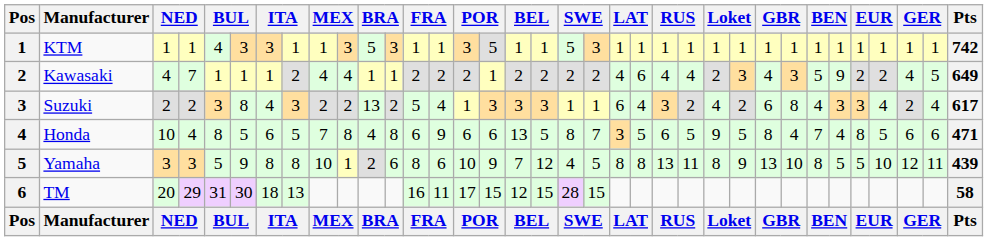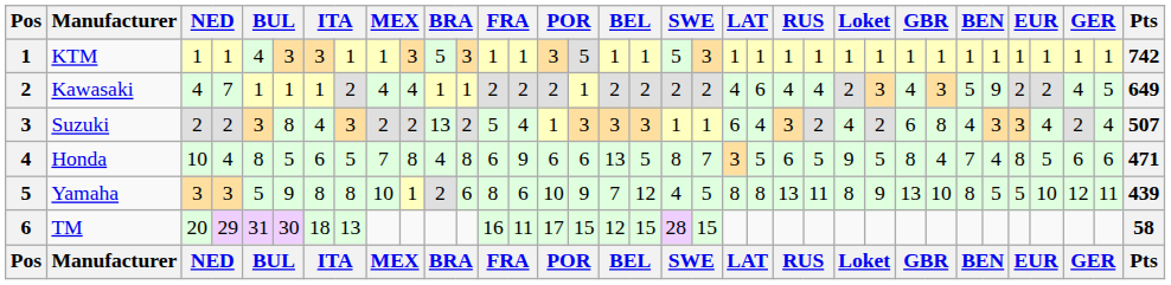 <table align="left"| class="wikitable" style="font-size: 85%; text-align: center">
 <tr valign="top">
 <th valign="middle">Pos</th>
 <th valign="middle">Manufacturer</th>
 <th colspan=2><a href='#'>NED</a><br></th>
 <th colspan=2><a href='#'>BUL</a><br></th>
 <th colspan=2><a href='#'>ITA</a><br></th>
 <th colspan=2><a href='#'>MEX</a><br></th>
 <th colspan=2><a href='#'>BRA</a><br></th>
 <th colspan=2><a href='#'>FRA</a><br></th>
 <th colspan=2><a href='#'>POR</a><br></th>
 <th colspan=2><a href='#'>BEL</a><br></th>
 <th colspan=2><a href='#'>SWE</a><br></th>
 <th colspan=2><a href='#'>LAT</a><br></th>
 <th colspan=2><a href='#'>RUS</a><br></th>
 <th colspan=2><a href='#'>Loket</a><br></th>
 <th colspan=2><a href='#'>GBR</a><br></th>
 <th colspan=2><a href='#'>BEN</a><br></th>
 <th colspan=2><a href='#'>EUR</a><br></th>
 <th colspan=2><a href='#'>GER</a><br></th>
 <th valign="middle">Pts</th>
 </tr>
 <tr>
 <th>1</th>
 <td align=left> <a href='#'>KTM</a></td>
 <td style="background:#ffffbf;">1</td>
 <td style="background:#ffffbf;">1</td>
 <td style="background:#dfffdf;">4</td>
 <td style="background:#ffdf9f;">3</td>
 <td style="background:#ffdf9f;">3</td>
 <td style="background:#ffffbf;">1</td>
 <td style="background:#ffffbf;">1</td>
 <td style="background:#ffdf9f;">3</td>
 <td style="background:#dfffdf;">5</td>
 <td style="background:#ffdf9f;">3</td>
 <td style="background:#ffffbf;">1</td>
 <td style="background:#ffffbf;">1</td>
 <td style="background:#ffdf9f;">3</td>
 <td style="background:#dfdfdf;">5</td>
 <td style="background:#ffffbf;">1</td>
 <td style="background:#ffffbf;">1</td>
 <td style="background:#dfffdf;">5</td>
 <td style="background:#ffdf9f;">3</td>
 <td style="background:#ffffbf;">1</td>
 <td style="background:#ffffbf;">1</td>
 <td style="background:#ffffbf;">1</td>
 <td style="background:#ffffbf;">1</td>
 <td style="background:#ffffbf;">1</td>
 <td style="background:#ffffbf;">1</td>
 <td style="background:#ffffbf;">1</td>
 <td style="background:#ffffbf;">1</td>
 <td style="background:#ffffbf;">1</td>
 <td style="background:#ffffbf;">1</td>
 <td style="background:#ffffbf;">1</td>
 <td style="background:#ffffbf;">1</td>
 <td style="background:#ffffbf;">1</td>
 <td style="background:#ffffbf;">1</td>
 <th>742</th>
 </tr>
 <tr>
 <th>2</th>
 <td align=left> <a href='#'>Kawasaki</a></td>
 <td style="background:#dfffdf;">4</td>
 <td style="background:#dfffdf;">7</td>
 <td style="background:#ffffbf;">1</td>
 <td style="background:#ffffbf;">1</td>
 <td style="background:#ffffbf;">1</td>
 <td style="background:#dfdfdf;">2</td>
 <td style="background:#dfffdf;">4</td>
 <td style="background:#dfffdf;">4</td>
 <td style="background:#ffffbf;">1</td>
 <td style="background:#ffffbf;">1</td>
 <td style="background:#dfdfdf;">2</td>
 <td style="background:#dfdfdf;">2</td>
 <td style="background:#dfdfdf;">2</td>
 <td style="background:#ffffbf;">1</td>
 <td style="background:#dfdfdf;">2</td>
 <td style="background:#dfdfdf;">2</td>
 <td style="background:#dfdfdf;">2</td>
 <td style="background:#dfdfdf;">2</td>
 <td style="background:#dfffdf;">4</td>
 <td style="background:#dfffdf;">6</td>
 <td style="background:#dfffdf;">4</td>
 <td style="background:#dfffdf;">4</td>
 <td style="background:#dfdfdf;">2</td>
 <td style="background:#ffdf9f;">3</td>
 <td style="background:#dfffdf;">4</td>
 <td style="background:#ffdf9f;">3</td>
 <td style="background:#dfffdf;">5</td>
 <td style="background:#dfffdf;">9</td>
 <td style="background:#dfdfdf;">2</td>
 <td style="background:#dfdfdf;">2</td>
 <td style="background:#dfffdf;">4</td>
 <td style="background:#dfffdf;">5</td>
 <th>649</th>
 </tr>
 <tr>
 <th>3</th>
 <td align=left> <a href='#'>Suzuki</a></td>
 <td style="background:#dfdfdf;">2</td>
 <td style="background:#dfdfdf;">2</td>
 <td style="background:#ffdf9f;">3</td>
 <td style="background:#dfffdf;">8</td>
 <td style="background:#dfffdf;">4</td>
 <td style="background:#ffdf9f;">3</td>
 <td style="background:#dfdfdf;">2</td>
 <td style="background:#dfdfdf;">2</td>
 <td style="background:#dfffdf;">13</td>
 <td style="background:#dfdfdf;">2</td>
 <td style="background:#dfffdf;">5</td>
 <td style="background:#dfffdf;">4</td>
 <td style="background:#ffffbf;">1</td>
 <td style="background:#ffdf9f;">3</td>
 <td style="background:#ffdf9f;">3</td>
 <td style="background:#ffdf9f;">3</td>
 <td style="background:#ffffbf;">1</td>
 <td style="background:#ffffbf;">1</td>
 <td style="background:#dfffdf;">6</td>
 <td style="background:#dfffdf;">4</td>
 <td style="background:#ffdf9f;">3</td>
 <td style="background:#dfdfdf;">2</td>
 <td style="background:#dfffdf;">4</td>
 <td style="background:#dfdfdf;">2</td>
 <td style="background:#dfffdf;">6</td>
 <td style="background:#dfffdf;">8</td>
 <td style="background:#dfffdf;">4</td>
 <td style="background:#ffdf9f;">3</td>
 <td style="background:#ffdf9f;">3</td>
 <td style="background:#dfffdf;">4</td>
 <td style="background:#dfdfdf;">2</td>
 <td style="background:#dfffdf;">4</td>
-<th>617</th>
+<th>507</th>
 </tr>
 <tr>
 <th>4</th>
 <td align=left> <a href='#'>Honda</a></td>
 <td style="background:#dfffdf;">10</td>
 <td style="background:#dfffdf;">4</td>
 <td style="background:#dfffdf;">8</td>
 <td style="background:#dfffdf;">5</td>
 <td style="background:#dfffdf;">6</td>
 <td style="background:#dfffdf;">5</td>
 <td style="background:#dfffdf;">7</td>
 <td style="background:#dfffdf;">8</td>
 <td style="background:#dfffdf;">4</td>
 <td style="background:#dfffdf;">8</td>
 <td style="background:#dfffdf;">6</td>
 <td style="background:#dfffdf;">9</td>
 <td style="background:#dfffdf;">6</td>
 <td style="background:#dfffdf;">6</td>
 <td style="background:#dfffdf;">13</td>
 <td style="background:#dfffdf;">5</td>
 <td style="background:#dfffdf;">8</td>
 <td style="background:#dfffdf;">7</td>
 <td style="background:#ffdf9f;">3</td>
 <td style="background:#dfffdf;">5</td>
 <td style="background:#dfffdf;">6</td>
 <td style="background:#dfffdf;">5</td>
 <td style="background:#dfffdf;">9</td>
 <td style="background:#dfffdf;">5</td>
 <td style="background:#dfffdf;">8</td>
 <td style="background:#dfffdf;">4</td>
 <td style="background:#dfffdf;">7</td>
 <td style="background:#dfffdf;">4</td>
 <td style="background:#dfffdf;">8</td>
 <td style="background:#dfffdf;">5</td>
 <td style="background:#dfffdf;">6</td>
 <td style="background:#dfffdf;">6</td>
 <th>471</th>
 </tr>
 <tr>
 <th>5</th>
 <td align=left> <a href='#'>Yamaha</a></td>
 <td style="background:#ffdf9f;">3</td>
 <td style="background:#ffdf9f;">3</td>
 <td style="background:#dfffdf;">5</td>
 <td style="background:#dfffdf;">9</td>
 <td style="background:#dfffdf;">8</td>
 <td style="background:#dfffdf;">8</td>
 <td style="background:#dfffdf;">10</td>
 <td style="background:#ffffbf;">1</td>
 <td style="background:#dfdfdf;">2</td>
 <td style="background:#dfffdf;">6</td>
 <td style="background:#dfffdf;">8</td>
 <td style="background:#dfffdf;">6</td>
 <td style="background:#dfffdf;">10</td>
 <td style="background:#dfffdf;">9</td>
 <td style="background:#dfffdf;">7</td>
 <td style="background:#dfffdf;">12</td>
 <td style="background:#dfffdf;">4</td>
 <td style="background:#dfffdf;">5</td>
 <td style="background:#dfffdf;">8</td>
 <td style="background:#dfffdf;">8</td>
 <td style="background:#dfffdf;">13</td>
 <td style="background:#dfffdf;">11</td>
 <td style="background:#dfffdf;">8</td>
 <td style="background:#dfffdf;">9</td>
 <td style="background:#dfffdf;">13</td>
 <td style="background:#dfffdf;">10</td>
 <td style="background:#dfffdf;">8</td>
 <td style="background:#dfffdf;">5</td>
 <td style="background:#dfffdf;">5</td>
 <td style="background:#dfffdf;">10</td>
 <td style="background:#dfffdf;">12</td>
 <td style="background:#dfffdf;">11</td>
 <th>439</th>
 </tr>
 <tr>
 <th>6</th>
 <td align=left> <a href='#'>TM</a></td>
 <td style="background:#dfffdf;">20</td>
 <td style="background:#efcfff;">29</td>
 <td style="background:#efcfff;">31</td>
 <td style="background:#efcfff;">30</td>
 <td style="background:#dfffdf;">18</td>
 <td style="background:#dfffdf;">13</td>
 <td></td>
 <td></td>
 <td></td>
 <td></td>
 <td style="background:#dfffdf;">16</td>
 <td style="background:#dfffdf;">11</td>
 <td style="background:#dfffdf;">17</td>
 <td style="background:#dfffdf;">15</td>
 <td style="background:#dfffdf;">12</td>
 <td style="background:#dfffdf;">15</td>
 <td style="background:#efcfff;">28</td>
 <td style="background:#dfffdf;">15</td>
 <td></td>
 <td></td>
 <td></td>
 <td></td>
 <td></td>
 <td></td>
 <td></td>
 <td></td>
 <td></td>
 <td></td>
 <td></td>
 <td></td>
 <td></td>
 <td></td>
 <th>58</th>
 </tr>
 <tr valign="top">
 <th valign="middle">Pos</th>
 <th valign="middle">Manufacturer</th>
 <th colspan=2><a href='#'>NED</a><br></th>
 <th colspan=2><a href='#'>BUL</a><br></th>
 <th colspan=2><a href='#'>ITA</a><br></th>
 <th colspan=2><a href='#'>MEX</a><br></th>
 <th colspan=2><a href='#'>BRA</a><br></th>
 <th colspan=2><a href='#'>FRA</a><br></th>
 <th colspan=2><a href='#'>POR</a><br></th>
 <th colspan=2><a href='#'>BEL</a><br></th>
 <th colspan=2><a href='#'>SWE</a><br></th>
 <th colspan=2><a href='#'>LAT</a><br></th>
 <th colspan=2><a href='#'>RUS</a><br></th>
 <th colspan=2><a href='#'>Loket</a><br></th>
 <th colspan=2><a href='#'>GBR</a><br></th>
 <th colspan=2><a href='#'>BEN</a><br></th>
 <th colspan=2><a href='#'>EUR</a><br></th>
 <th colspan=2><a href='#'>GER</a><br></th>
 <th valign="middle">Pts</th>
 </tr>
 </table>
